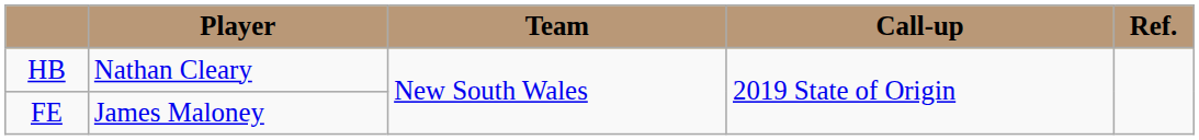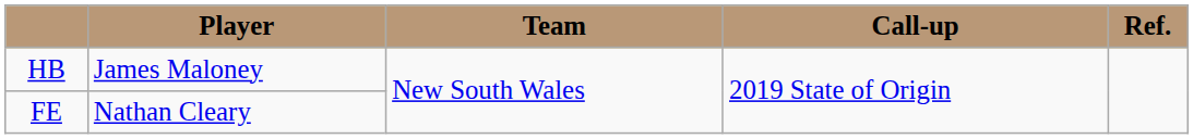 <table style="width:700px;" class="wikitable sortable">
 <tr style="background:#bdb76b;">
 <th style="background:#B99877; color:black; text-align:center;"></th>
 <th style="background:#B99877; color:black; text-align:center;">Player</th>
 <th style="background:#B99877; color:black; text-align:center;">Team</th>
 <th style="background:#B99877; color:black; text-align:center;">Call-up</th>
 <th style="background:#b99877; color:black; text-align:center; width:40px;">Ref.</th>
 </tr>
 <tr>
 <td style="text-align:center"><a href='#'>HB</a></td>
-<td><a href='#'>Nathan Cleary</a></td>
+<td><a href='#'>James Maloney</a></td>
 <td rowspan="4"> <a href='#'>New South Wales</a></td>
 <td rowspan="4"><a href='#'>2019 State of Origin</a></td>
 <td rowspan="4"></td>
 </tr>
 <tr>
 <td style="text-align:center"><a href='#'>FE</a></td>
-<td><a href='#'>James Maloney</a></td>
+<td><a href='#'>Nathan Cleary</a></td>
 </tr>
 </table>
